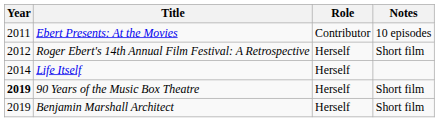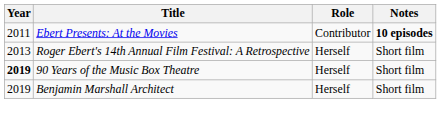 <table class="wikitable sortable">
 <tr>
 <th>Year</th>
 <th>Title</th>
 <th>Role</th>
 <th>Notes</th>
 </tr>
 <tr>
 <td>2011</td>
 <td><em><a href='#'>Ebert Presents: At the Movies</a></em></td>
 <td>Contributor</td>
-<td>10 episodes</td>
+<td><strong>10 episodes</strong></td>
 </tr>
 <tr>
-<td>2012</td>
+<td>2013</td>
 <td><em>Roger Ebert's 14th Annual Film Festival: A Retrospective</em></td>
 <td>Herself</td>
 <td>Short film</td>
-</tr>
-<tr>
-<td>2014</td>
-<td><em><a href='#'>Life Itself</a></em></td>
-<td>Herself</td>
-<td></td>
 </tr>
 <tr>
 <td><strong>2019</strong></td>
 <td><em>90 Years of the Music Box Theatre</em></td>
 <td>Herself</td>
 <td>Short film</td>
 </tr>
 <tr>
 <td>2019</td>
 <td><em>Benjamin Marshall Architect</em></td>
 <td>Herself</td>
 <td>Short film</td>
 </tr>
 </table>
